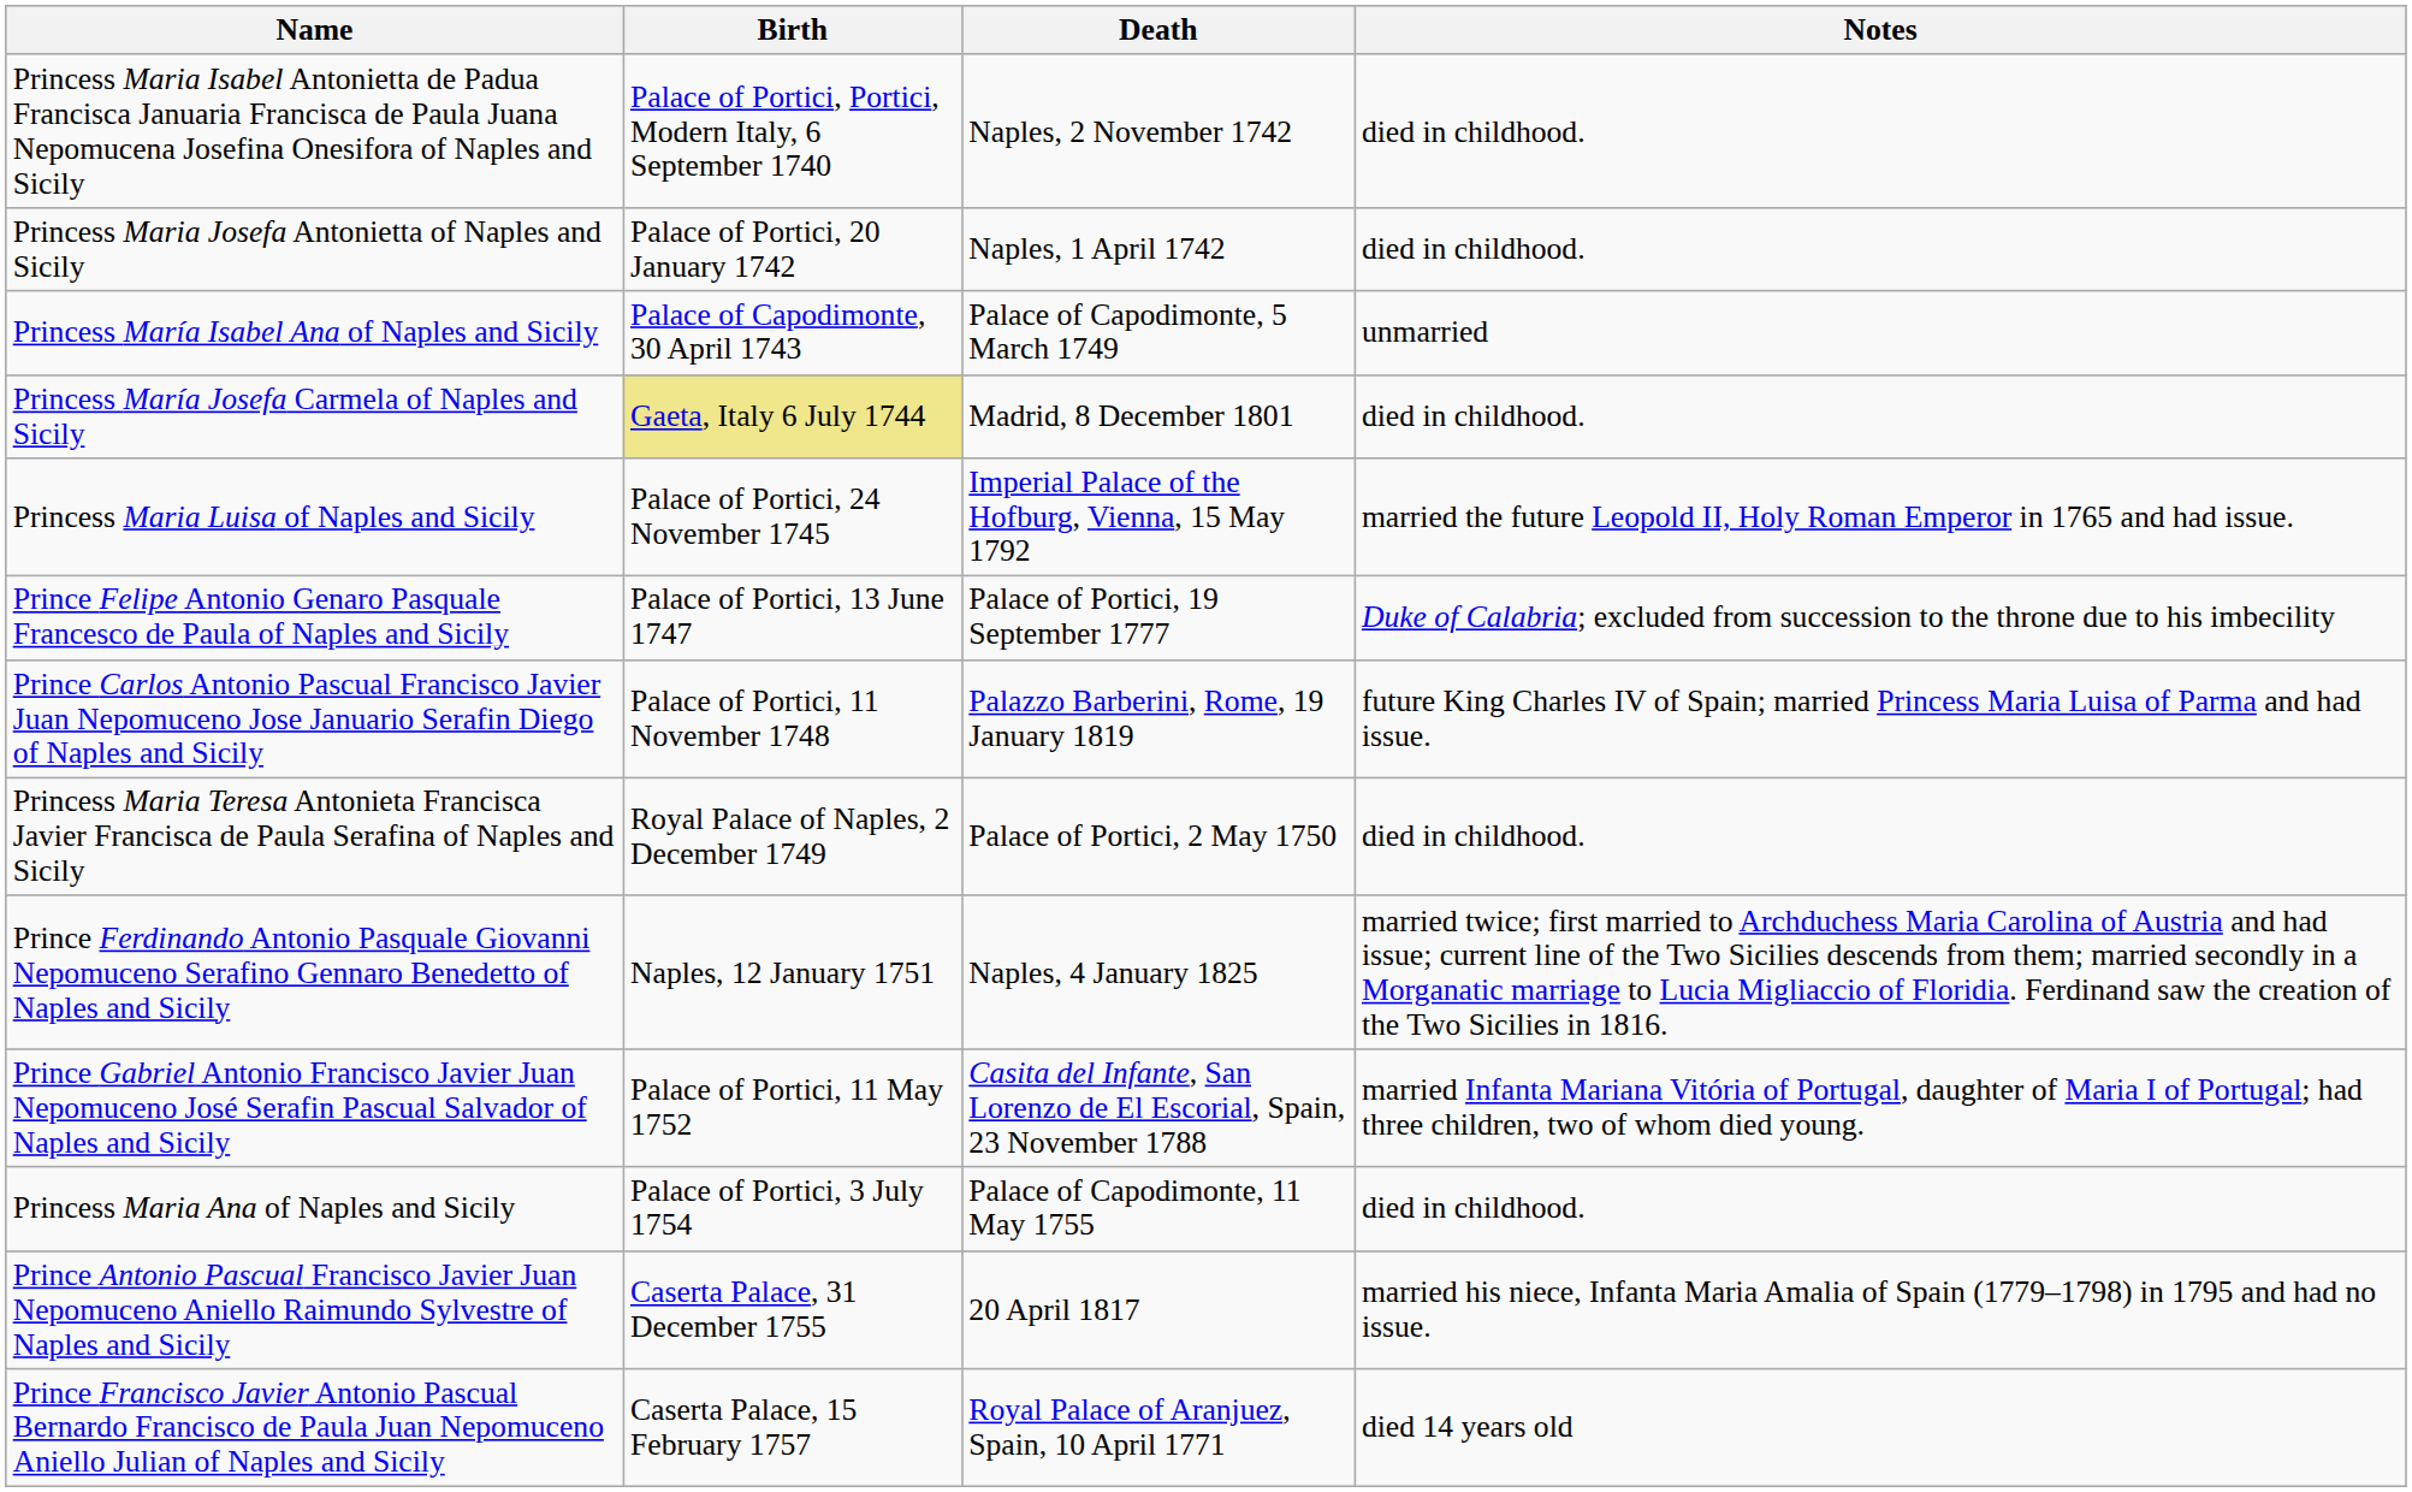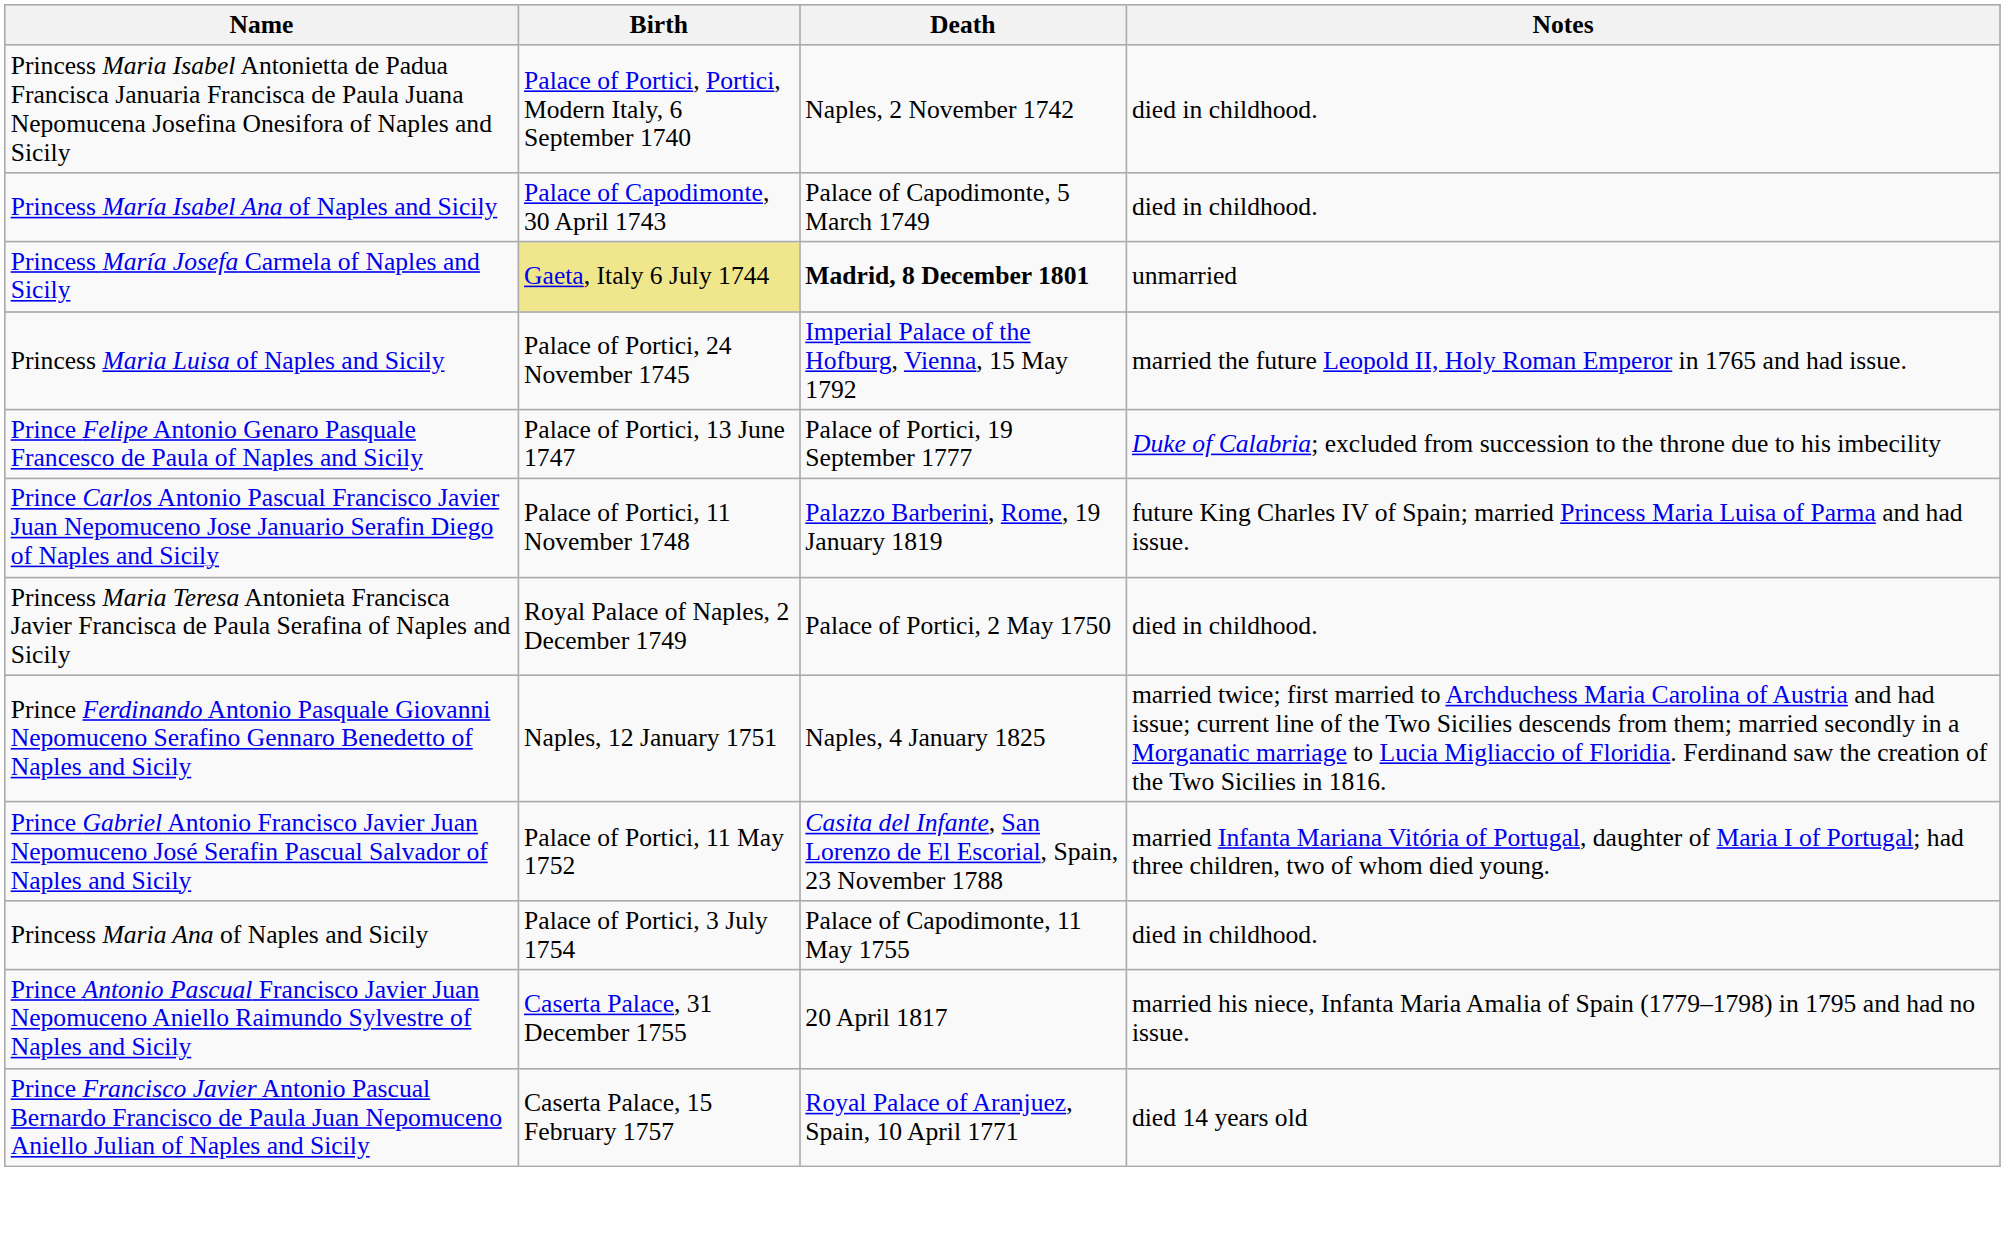 <table class="wikitable">
 <tr>
 <th>Name</th>
 <th>Birth</th>
 <th>Death</th>
 <th>Notes</th>
 </tr>
 <tr>
 <td>Princess <em>Maria Isabel</em> Antonietta de Padua Francisca Januaria Francisca de Paula Juana Nepomucena Josefina Onesifora of Naples and Sicily</td>
 <td><a href='#'>Palace of Portici</a>, <a href='#'>Portici</a>, Modern Italy, 6 September 1740</td>
 <td>Naples, 2 November 1742</td>
 <td>died in childhood.</td>
 </tr>
 <tr>
-<td>Princess <em>Maria Josefa</em> Antonietta of Naples and Sicily</td>
-<td>Palace of Portici, 20 January 1742</td>
-<td>Naples, 1 April 1742</td>
-<td>died in childhood.</td>
-</tr>
-<tr>
 <td><a href='#'>Princess <em>María Isabel Ana</em> of Naples and Sicily</a></td>
 <td><a href='#'>Palace of Capodimonte</a>, 30 April 1743</td>
 <td>Palace of Capodimonte, 5 March 1749</td>
-<td>unmarried</td>
+<td>died in childhood.</td>
 </tr>
 <tr>
 <td><a href='#'>Princess <em>María Josefa</em> Carmela of Naples and Sicily</a></td>
 <td style="background: khaki;"><a href='#'>Gaeta</a>, Italy 6 July 1744</td>
-<td>Madrid, 8 December 1801</td>
-<td>died in childhood.</td>
+<td><strong>Madrid, 8 December 1801</strong></td>
+<td>unmarried</td>
 </tr>
 <tr>
 <td>Princess <a href='#'><em>Maria Luisa</em> of Naples and Sicily</a></td>
 <td>Palace of Portici, 24 November 1745</td>
 <td><a href='#'>Imperial Palace of the Hofburg</a>, <a href='#'>Vienna</a>, 15 May 1792</td>
 <td>married the future <a href='#'>Leopold II, Holy Roman Emperor</a> in 1765 and had issue.</td>
 </tr>
 <tr>
 <td><a href='#'>Prince <em>Felipe</em> Antonio Genaro Pasquale Francesco de Paula of Naples and Sicily</a></td>
 <td>Palace of Portici, 13 June 1747</td>
 <td>Palace of Portici, 19 September 1777</td>
 <td><em><a href='#'>Duke of Calabria</a></em>; excluded from succession to the throne due to his imbecility</td>
 </tr>
 <tr>
 <td><a href='#'>Prince <em>Carlos</em> Antonio Pascual Francisco Javier Juan Nepomuceno Jose Januario Serafin Diego of Naples and Sicily</a></td>
 <td>Palace of Portici, 11 November 1748</td>
 <td><a href='#'>Palazzo Barberini</a>, <a href='#'>Rome</a>, 19 January 1819</td>
 <td>future King Charles IV of Spain; married <a href='#'>Princess Maria Luisa of Parma</a> and had issue.</td>
 </tr>
 <tr>
 <td>Princess <em>Maria Teresa</em> Antonieta Francisca Javier Francisca de Paula Serafina of Naples and Sicily</td>
 <td>Royal Palace of Naples, 2 December 1749</td>
 <td>Palace of Portici, 2 May 1750</td>
 <td>died in childhood.</td>
 </tr>
 <tr>
 <td>Prince <a href='#'><em>Ferdinando</em> Antonio Pasquale Giovanni Nepomuceno Serafino Gennaro Benedetto of Naples and Sicily</a></td>
 <td>Naples, 12 January 1751</td>
 <td>Naples, 4 January 1825</td>
 <td>married twice; first married to <a href='#'>Archduchess Maria Carolina of Austria</a> and had issue; current line of the Two Sicilies descends from them; married secondly in a <a href='#'>Morganatic marriage</a> to <a href='#'>Lucia Migliaccio of Floridia</a>. Ferdinand saw the creation of the Two Sicilies in 1816.</td>
 </tr>
 <tr>
 <td><a href='#'>Prince <em>Gabriel</em> Antonio Francisco Javier Juan Nepomuceno José Serafin Pascual Salvador of Naples and Sicily</a></td>
 <td>Palace of Portici, 11 May 1752</td>
 <td><em><a href='#'>Casita del Infante</a></em>, <a href='#'>San Lorenzo de El Escorial</a>, Spain, 23 November 1788</td>
 <td>married <a href='#'>Infanta Mariana Vitória of Portugal</a>, daughter of <a href='#'>Maria I of Portugal</a>; had three children, two of whom died young.</td>
 </tr>
 <tr>
 <td>Princess <em>Maria Ana</em> of Naples and Sicily</td>
 <td>Palace of Portici, 3 July 1754</td>
 <td>Palace of Capodimonte, 11 May 1755</td>
 <td>died in childhood.</td>
 </tr>
 <tr>
 <td><a href='#'>Prince <em>Antonio Pascual</em> Francisco Javier Juan Nepomuceno Aniello Raimundo Sylvestre of Naples and Sicily</a></td>
 <td><a href='#'>Caserta Palace</a>, 31 December 1755</td>
 <td>20 April 1817</td>
 <td>married his niece, Infanta Maria Amalia of Spain (1779–1798) in 1795 and had no issue.</td>
 </tr>
 <tr>
 <td><a href='#'>Prince <em>Francisco Javier</em> Antonio Pascual Bernardo Francisco de Paula Juan Nepomuceno Aniello Julian of Naples and Sicily</a></td>
 <td>Caserta Palace, 15 February 1757</td>
 <td><a href='#'>Royal Palace of Aranjuez</a>, Spain, 10 April 1771</td>
 <td>died 14 years old</td>
 </tr>
 </table>
